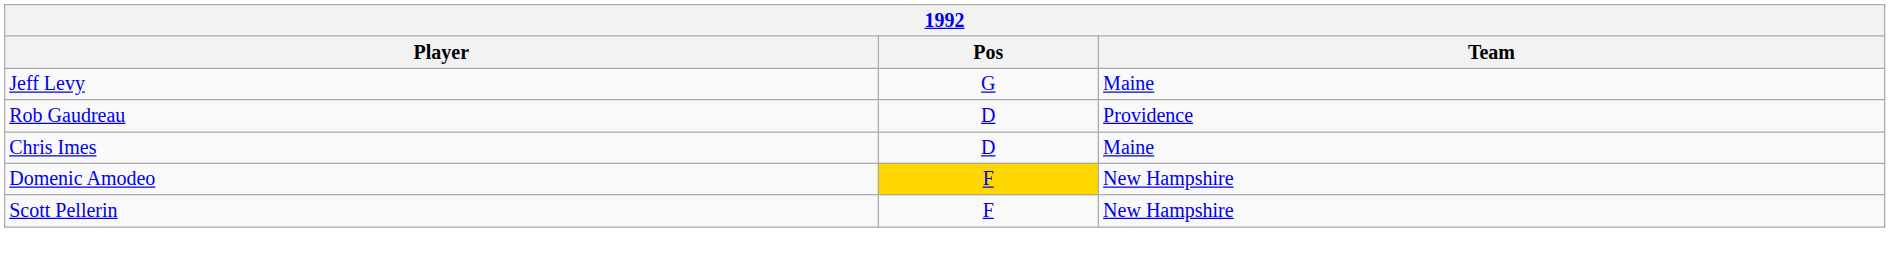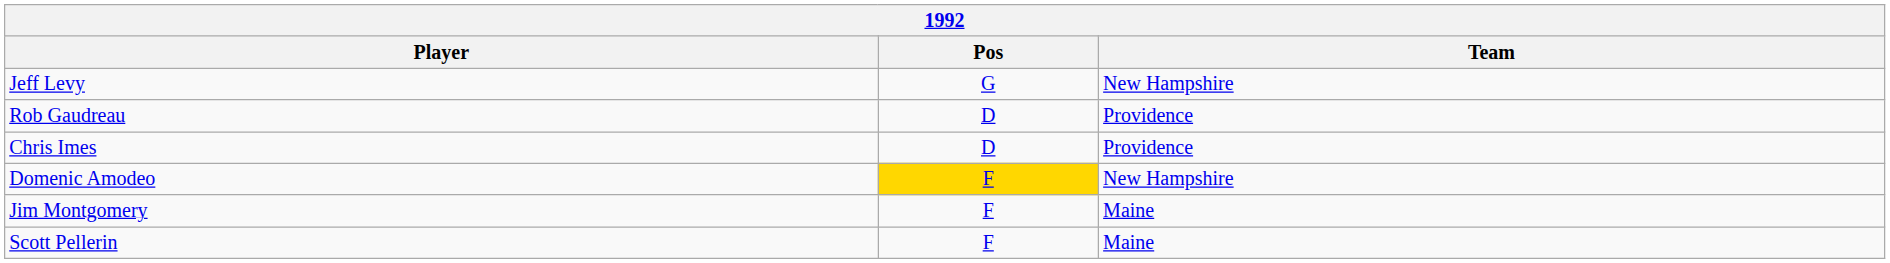 <table class="wikitable" width=95%>
 <tr>
 <th colspan=3><a href='#'>1992</a></th>
 </tr>
 <tr>
 <th>Player</th>
 <th>Pos</th>
 <th>Team</th>
 </tr>
 <tr>
 <td><a href='#'>Jeff Levy</a></td>
 <td align=center><a href='#'>G</a></td>
-<td><a href='#'>Maine</a></td>
+<td><a href='#'>New Hampshire</a></td>
 </tr>
 <tr>
 <td><a href='#'>Rob Gaudreau</a></td>
 <td align=center><a href='#'>D</a></td>
 <td><a href='#'>Providence</a></td>
 </tr>
 <tr>
 <td><a href='#'>Chris Imes</a></td>
 <td align=center><a href='#'>D</a></td>
-<td><a href='#'>Maine</a></td>
+<td><a href='#'>Providence</a></td>
 </tr>
 <tr>
 <td><a href='#'>Domenic Amodeo</a></td>
 <td align=center style="background: gold;"><a href='#'>F</a></td>
 <td><a href='#'>New Hampshire</a></td>
 </tr>
 <tr>
+<td><a href='#'>Jim Montgomery</a></td>
+<td align=center><a href='#'>F</a></td>
+<td><a href='#'>Maine</a></td>
+</tr>
+<tr>
 <td><a href='#'>Scott Pellerin</a></td>
 <td align=center><a href='#'>F</a></td>
-<td><a href='#'>New Hampshire</a></td>
+<td><a href='#'>Maine</a></td>
 </tr>
 </table>
